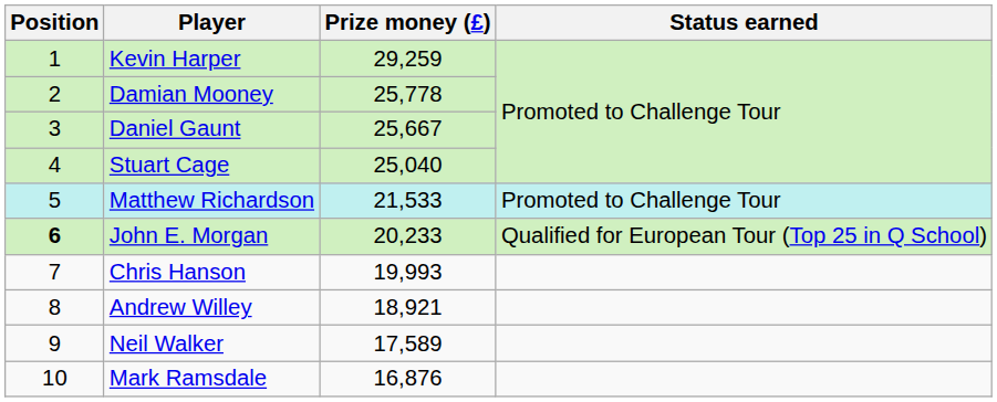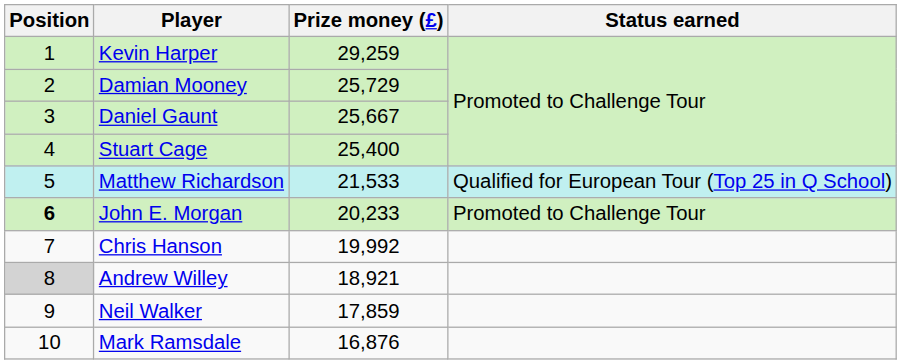 <table class=wikitable>
 <tr>
 <th>Position</th>
 <th>Player</th>
 <th>Prize money (<a href='#'>£</a>)</th>
 <th>Status earned</th>
 </tr>
 <tr style="background:#D0F0C0;">
 <td align=center>1</td>
 <td> <a href='#'>Kevin Harper</a></td>
 <td align=center>29,259</td>
 <td rowspan=4>Promoted to Challenge Tour</td>
 </tr>
 <tr style="background:#D0F0C0;">
 <td align=center>2</td>
 <td> <a href='#'>Damian Mooney</a></td>
-<td align=center>25,778</td>
+<td align=center>25,729</td>
 </tr>
 <tr style="background:#D0F0C0;">
 <td align=center>3</td>
 <td> <a href='#'>Daniel Gaunt</a></td>
 <td align=center>25,667</td>
 </tr>
 <tr style="background:#D0F0C0;">
 <td align=center>4</td>
 <td> <a href='#'>Stuart Cage</a></td>
-<td align=center>25,040</td>
+<td align=center>25,400</td>
 </tr>
 <tr style="background:#C0F0F0;">
 <td align=center>5</td>
 <td> <a href='#'>Matthew Richardson</a></td>
 <td align=center>21,533</td>
-<td>Promoted to Challenge Tour</td>
+<td>Qualified for European Tour (<a href='#'>Top 25 in Q School</a>)</td>
 </tr>
 <tr style="background:#D0F0C0;">
 <td align=center><strong>6</strong></td>
 <td> <a href='#'>John E. Morgan</a></td>
 <td align=center>20,233</td>
-<td>Qualified for European Tour (<a href='#'>Top 25 in Q School</a>)</td>
+<td>Promoted to Challenge Tour</td>
 </tr>
 <tr>
 <td align=center>7</td>
 <td> <a href='#'>Chris Hanson</a></td>
-<td align=center>19,993</td>
+<td align=center>19,992</td>
 <td></td>
 </tr>
 <tr>
-<td align=center>8</td>
+<td align=center style="background: lightgrey;">8</td>
 <td> <a href='#'>Andrew Willey</a></td>
 <td align=center>18,921</td>
 <td></td>
 </tr>
 <tr>
 <td align=center>9</td>
 <td> <a href='#'>Neil Walker</a></td>
-<td align=center>17,589</td>
+<td align=center>17,859</td>
 <td></td>
 </tr>
 <tr>
 <td align=center>10</td>
 <td> <a href='#'>Mark Ramsdale</a></td>
 <td align=center>16,876</td>
 <td></td>
 </tr>
 </table>
